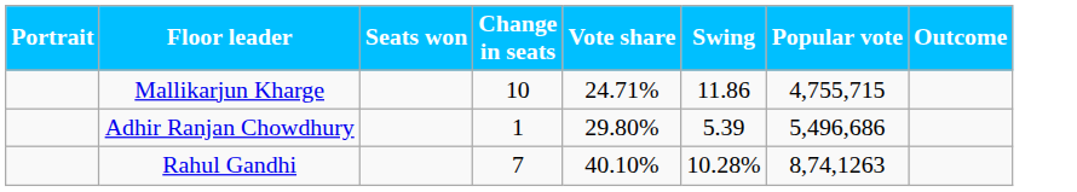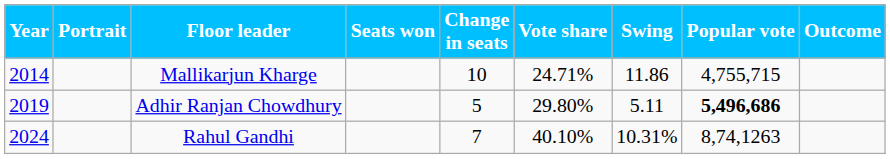 <table class="wikitable sortable" style="text-align:center;">
 <tr>
+<th Style="background-color:#00BFFF; color:white">Year</th>
 <th Style="background-color:#00BFFF; color:white">Portrait</th>
 <th Style="background-color:#00BFFF; color:white">Floor leader</th>
 <th Style="background-color:#00BFFF; color:white">Seats won</th>
 <th Style="background-color:#00BFFF; color:white">Change<br>in seats</th>
 <th Style="background-color:#00BFFF; color:white">Vote share</th>
 <th Style="background-color:#00BFFF; color:white">Swing</th>
 <th Style="background-color:#00BFFF; color:white">Popular vote</th>
 <th Style="background-color:#00BFFF; color:white">Outcome</th>
 </tr>
 <tr>
+<td><a href='#'>2014</a></td>
 <td></td>
 <td><a href='#'>Mallikarjun Kharge</a></td>
 <td></td>
 <td> 10</td>
 <td>24.71%</td>
 <td> 11.86</td>
 <td>4,755,715</td>
 <td></td>
 </tr>
 <tr>
+<td><a href='#'>2019</a></td>
 <td></td>
 <td><a href='#'>Adhir Ranjan Chowdhury</a></td>
 <td></td>
-<td> 1</td>
+<td> 5</td>
 <td>29.80%</td>
-<td> 5.39</td>
-<td>5,496,686</td>
+<td> 5.11</td>
+<td><strong>5,496,686</strong></td>
 <td></td>
 </tr>
 <tr>
+<td><a href='#'>2024</a></td>
 <td></td>
 <td><a href='#'>Rahul Gandhi</a></td>
 <td></td>
 <td> 7</td>
 <td>40.10%</td>
-<td> 10.28%</td>
+<td> 10.31%</td>
 <td>8,74,1263</td>
 <td></td>
 </tr>
 </table>
